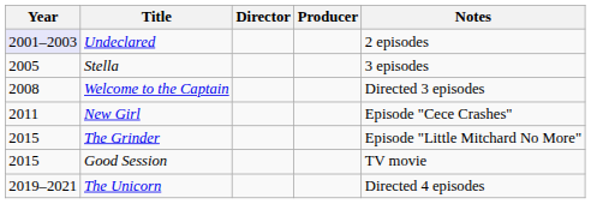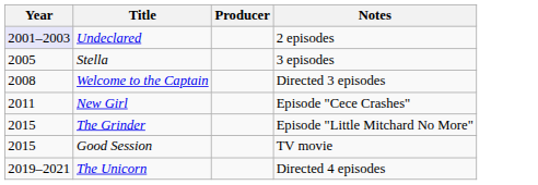 <table class="wikitable">
 <tr>
 <th>Year</th>
 <th>Title</th>
-<th>Director</th>
 <th>Producer</th>
 <th>Notes</th>
 </tr>
 <tr>
 <td style="background: lavender;">2001–2003</td>
 <td><em><a href='#'>Undeclared</a></em></td>
 <td></td>
-<td></td>
 <td>2 episodes</td>
 </tr>
 <tr>
 <td>2005</td>
 <td><em>Stella</em></td>
-<td></td>
 <td></td>
 <td>3 episodes</td>
 </tr>
 <tr>
 <td>2008</td>
 <td><em><a href='#'>Welcome to the Captain</a></em></td>
 <td></td>
-<td></td>
 <td>Directed 3 episodes</td>
 </tr>
 <tr>
 <td>2011</td>
 <td><em><a href='#'>New Girl</a></em></td>
-<td></td>
 <td></td>
 <td>Episode "Cece Crashes"</td>
 </tr>
 <tr>
 <td>2015</td>
 <td><em><a href='#'>The Grinder</a></em></td>
 <td></td>
-<td></td>
 <td>Episode "Little Mitchard No More"</td>
 </tr>
 <tr>
 <td>2015</td>
 <td><em>Good Session</em></td>
-<td></td>
 <td></td>
 <td>TV movie</td>
 </tr>
 <tr>
 <td>2019–2021</td>
 <td><em><a href='#'>The Unicorn</a></em></td>
 <td></td>
-<td></td>
 <td>Directed 4 episodes</td>
 </tr>
 </table>
